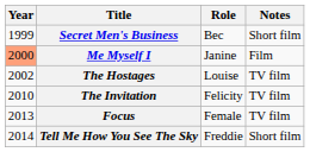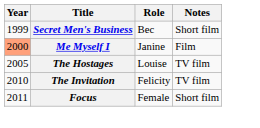 <table class="wikitable plainrowheaders sortable">
 <tr>
 <th scope="col">Year</th>
 <th scope="col">Title</th>
 <th scope="col">Role</th>
 <th scope="col" class="unsortable">Notes</th>
 </tr>
 <tr>
 <td>1999</td>
 <th scope="row"><em><a href='#'>Secret Men's Business</a></em></th>
 <td>Bec</td>
 <td>Short film</td>
 </tr>
 <tr>
 <td style="background: lightsalmon;">2000</td>
 <th scope="row"><em><a href='#'>Me Myself I</a></em></th>
 <td>Janine</td>
 <td>Film</td>
 </tr>
 <tr>
-<td>2002</td>
+<td>2005</td>
 <th scope="row"><em>The Hostages</em></th>
 <td>Louise</td>
 <td>TV film</td>
 </tr>
 <tr>
 <td>2010</td>
 <th scope="row"><em>The Invitation</em></th>
 <td>Felicity</td>
 <td>TV film</td>
 </tr>
 <tr>
-<td>2013</td>
+<td>2011</td>
 <th scope="row"><em>Focus</em></th>
 <td>Female</td>
-<td>TV film</td>
-</tr>
-<tr>
-<td>2014</td>
-<th scope="row"><em>Tell Me How You See The Sky</em></th>
-<td>Freddie</td>
 <td>Short film</td>
 </tr>
 </table>
